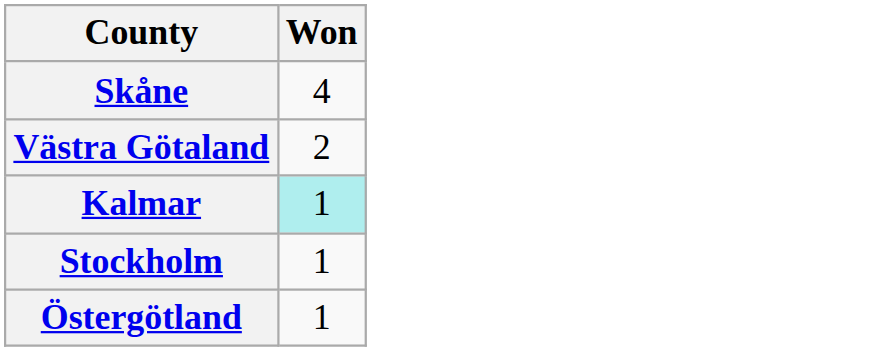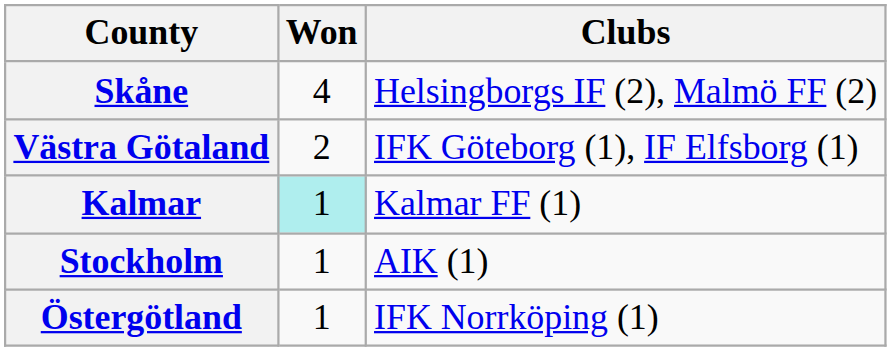 <table class="wikitable sortable plainrowheaders">
 <tr>
 <th scope="col">County</th>
 <th scope="col">Won</th>
+<th scope="col" class="unsortable">Clubs</th>
 </tr>
 <tr>
 <th scope="row"><a href='#'>Skåne</a></th>
 <td align="center">4</td>
+<td><a href='#'>Helsingborgs IF</a> (2), <a href='#'>Malmö FF</a> (2)</td>
 </tr>
 <tr>
 <th scope="row"><a href='#'>Västra Götaland</a></th>
 <td align="center">2</td>
+<td><a href='#'>IFK Göteborg</a> (1), <a href='#'>IF Elfsborg</a> (1)</td>
 </tr>
 <tr>
 <th scope="row"><a href='#'>Kalmar</a></th>
 <td align="center" style="background: paleturquoise;">1</td>
+<td><a href='#'>Kalmar FF</a> (1)</td>
 </tr>
 <tr>
 <th scope="row"><a href='#'>Stockholm</a></th>
 <td align="center">1</td>
+<td><a href='#'>AIK</a> (1)</td>
 </tr>
 <tr>
 <th scope="row"><a href='#'>Östergötland</a></th>
 <td align="center">1</td>
+<td><a href='#'>IFK Norrköping</a> (1)</td>
 </tr>
 </table>
